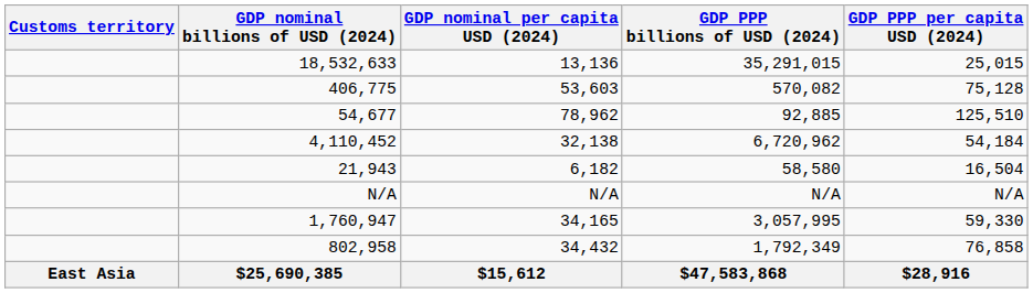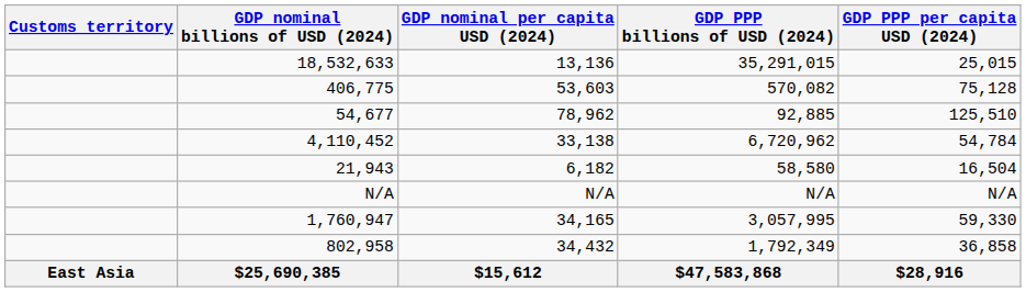 <table class="wikitable sortable">
 <tr>
 <th class="unsortable"><a href='#'>Customs territory</a></th>
 <th data-sort-type="number"><a href='#'>GDP nominal</a><br>billions of USD (2024)</th>
 <th data-sort-type="number"><a href='#'>GDP nominal per capita</a><br>USD (2024)</th>
 <th data-sort-type="number"><a href='#'>GDP PPP</a><br>billions of USD (2024)</th>
 <th data-sort-type="number"><a href='#'>GDP PPP per capita</a><br>USD (2024)</th>
 </tr>
 <tr>
 <td></td>
 <td style="text-align:right;">18,532,633</td>
 <td style="text-align:right;">13,136</td>
 <td style="text-align:right;">35,291,015</td>
 <td style="text-align:right;">25,015</td>
 </tr>
 <tr>
 <td></td>
 <td style="text-align:right;">406,775</td>
 <td style="text-align:right;">53,603</td>
 <td style="text-align:right;">570,082</td>
 <td style="text-align:right;">75,128</td>
 </tr>
 <tr>
 <td></td>
 <td style="text-align:right;">54,677</td>
 <td style="text-align:right;">78,962</td>
 <td style="text-align:right;">92,885</td>
 <td style="text-align:right;">125,510</td>
 </tr>
 <tr>
 <td></td>
 <td style="text-align:right;">4,110,452</td>
-<td style="text-align:right;">32,138</td>
+<td style="text-align:right;">33,138</td>
 <td style="text-align:right;">6,720,962</td>
-<td style="text-align:right;">54,184</td>
+<td style="text-align:right;">54,784</td>
 </tr>
 <tr>
 <td></td>
 <td style="text-align:right;">21,943</td>
 <td style="text-align:right;">6,182</td>
 <td style="text-align:right;">58,580</td>
 <td style="text-align:right;">16,504</td>
 </tr>
 <tr>
 <td></td>
 <td style="text-align:right;">N/A</td>
 <td style="text-align:right;">N/A</td>
 <td style="text-align:right;">N/A</td>
 <td style="text-align:right;">N/A</td>
 </tr>
 <tr>
 <td></td>
 <td style="text-align:right;">1,760,947</td>
 <td style="text-align:right;">34,165</td>
 <td style="text-align:right;">3,057,995</td>
 <td style="text-align:right;">59,330</td>
 </tr>
 <tr>
 <td></td>
 <td style="text-align:right;">802,958</td>
 <td style="text-align:right;">34,432</td>
 <td style="text-align:right;">1,792,349</td>
-<td style="text-align:right;">76,858</td>
+<td style="text-align:right;">36,858</td>
 </tr>
 <tr>
 <th>East Asia</th>
 <th>$25,690,385</th>
 <th>$15,612</th>
 <th>$47,583,868</th>
 <th>$28,916</th>
 </tr>
 </table>
